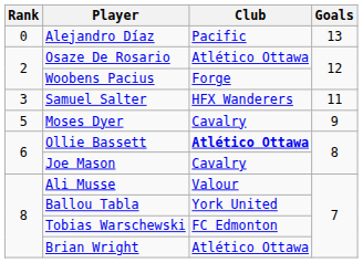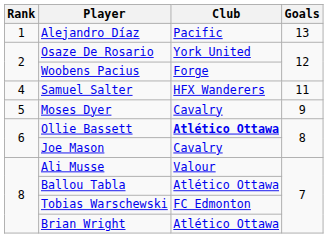 <table class="wikitable">
 <tr>
 <th>Rank</th>
 <th>Player</th>
 <th>Club</th>
 <th>Goals</th>
 </tr>
 <tr>
-<td style="text-align:center" rowspan="1">0</td>
+<td style="text-align:center" rowspan="1">1</td>
 <td> <a href='#'>Alejandro Díaz</a></td>
 <td><a href='#'>Pacific</a></td>
 <td style="text-align:center" rowspan="1">13</td>
 </tr>
 <tr>
 <td style="text-align:center" rowspan="2">2</td>
 <td> <a href='#'>Osaze De Rosario</a></td>
-<td><a href='#'>Atlético Ottawa</a></td>
+<td><a href='#'>York United</a></td>
 <td style="text-align:center" rowspan="2">12</td>
 </tr>
 <tr>
 <td> <a href='#'>Woobens Pacius</a></td>
 <td><a href='#'>Forge</a></td>
 </tr>
 <tr>
-<td style="text-align:center" rowspan="1">3</td>
+<td style="text-align:center" rowspan="1">4</td>
 <td> <a href='#'>Samuel Salter</a></td>
 <td><a href='#'>HFX Wanderers</a></td>
 <td style="text-align:center" rowspan="1">11</td>
 </tr>
 <tr>
 <td style="text-align:center" rowspan="1">5</td>
 <td> <a href='#'>Moses Dyer</a></td>
 <td><a href='#'>Cavalry</a></td>
 <td style="text-align:center" rowspan="1">9</td>
 </tr>
 <tr>
 <td style="text-align:center" rowspan="2">6</td>
 <td> <a href='#'>Ollie Bassett</a></td>
 <td><strong><a href='#'>Atlético Ottawa</a></strong></td>
 <td style="text-align:center" rowspan="2">8</td>
 </tr>
 <tr>
 <td> <a href='#'>Joe Mason</a></td>
 <td><a href='#'>Cavalry</a></td>
 </tr>
 <tr>
 <td style="text-align:center" rowspan="4">8</td>
 <td> <a href='#'>Ali Musse</a></td>
 <td><a href='#'>Valour</a></td>
 <td style="text-align:center" rowspan="4">7</td>
 </tr>
 <tr>
 <td> <a href='#'>Ballou Tabla</a></td>
-<td><a href='#'>York United</a></td>
+<td><a href='#'>Atlético Ottawa</a></td>
 </tr>
 <tr>
 <td> <a href='#'>Tobias Warschewski</a></td>
 <td><a href='#'>FC Edmonton</a></td>
 </tr>
 <tr>
 <td> <a href='#'>Brian Wright</a></td>
 <td><a href='#'>Atlético Ottawa</a></td>
 </tr>
 </table>
